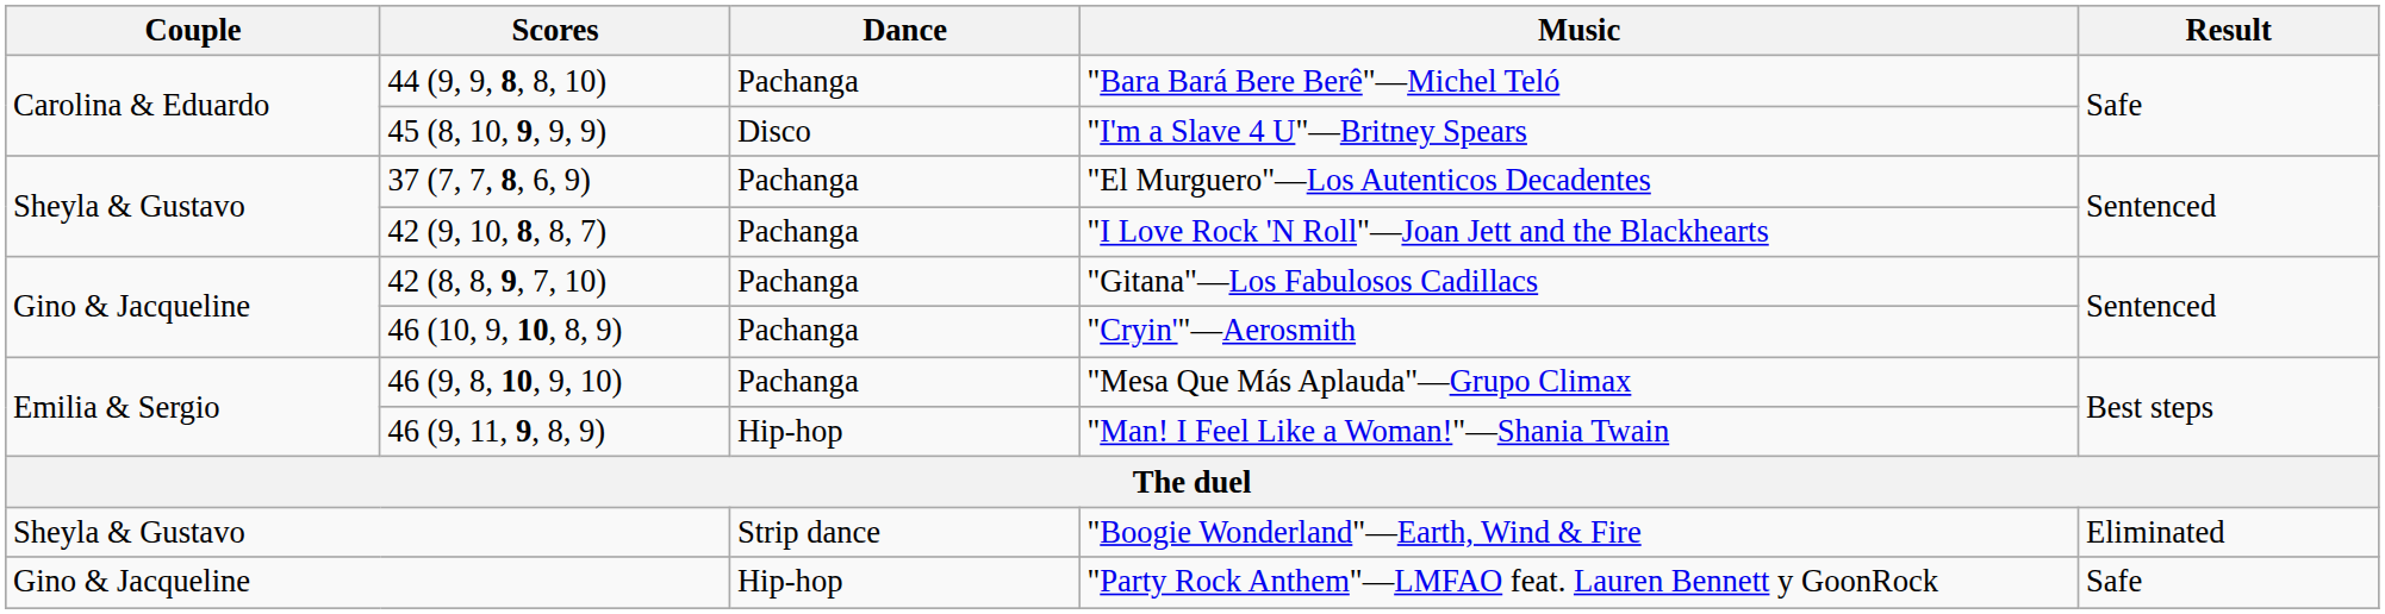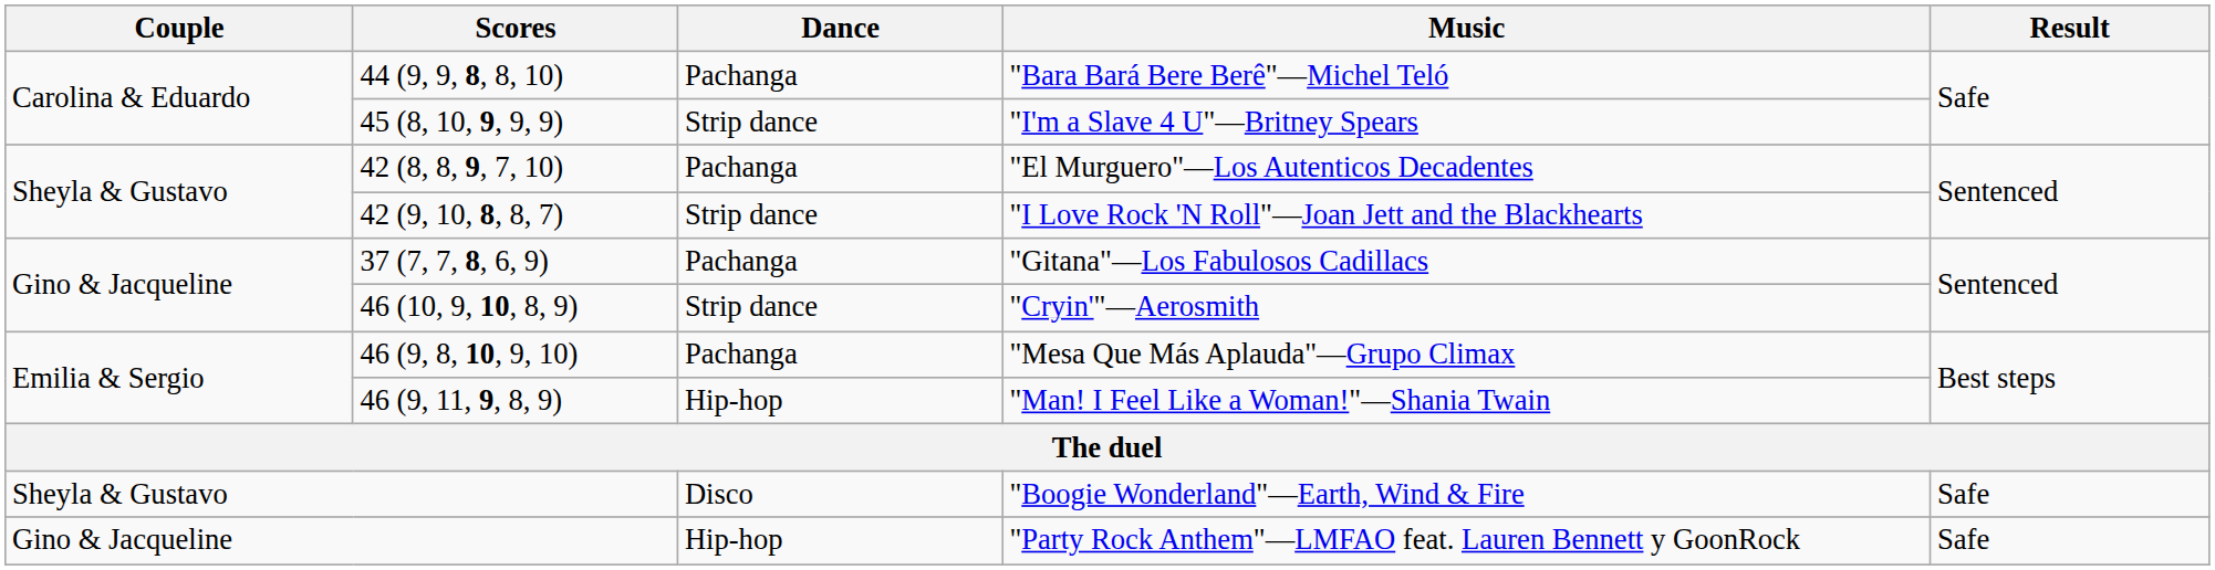 <table class="wikitable sortable" style="width:95%; white-space:nowrap;">
 <tr>
 <th style="width:15%;">Couple<br></th>
 <th style="width:14%;">Scores</th>
 <th style="width:14%;">Dance</th>
 <th style="width:40%;">Music</th>
 <th style="width:12%;">Result</th>
 </tr>
 <tr>
 <td rowspan=2>Carolina & Eduardo<br></td>
 <td>44 (9, 9, <strong>8</strong>, 8, 10)</td>
 <td>Pachanga</td>
 <td>"<a href='#'>Bara Bará Bere Berê</a>"—<a href='#'>Michel Teló</a></td>
 <td rowspan=2>Safe</td>
 </tr>
 <tr>
 <td>45 (8, 10, <strong>9</strong>, 9, 9)</td>
-<td>Disco</td>
+<td>Strip dance</td>
 <td>"<a href='#'>I'm a Slave 4 U</a>"—<a href='#'>Britney Spears</a></td>
 </tr>
 <tr>
 <td rowspan=2>Sheyla & Gustavo<br></td>
-<td>37 (7, 7, <strong>8</strong>, 6, 9)</td>
+<td>42 (8, 8, <strong>9</strong>, 7, 10)</td>
 <td>Pachanga</td>
 <td>"El Murguero"—<a href='#'>Los Autenticos Decadentes</a></td>
 <td rowspan=2>Sentenced</td>
 </tr>
 <tr>
 <td>42 (9, 10, <strong>8</strong>, 8, 7)</td>
-<td>Pachanga</td>
+<td>Strip dance</td>
 <td>"<a href='#'>I Love Rock 'N Roll</a>"—<a href='#'>Joan Jett and the Blackhearts</a></td>
 </tr>
 <tr>
 <td rowspan=2>Gino & Jacqueline<br></td>
-<td>42 (8, 8, <strong>9</strong>, 7, 10)</td>
+<td>37 (7, 7, <strong>8</strong>, 6, 9)</td>
 <td>Pachanga</td>
 <td>"Gitana"—<a href='#'>Los Fabulosos Cadillacs</a></td>
 <td rowspan=2>Sentenced</td>
 </tr>
 <tr>
 <td>46 (10, 9, <strong>10</strong>, 8, 9)</td>
-<td>Pachanga</td>
+<td>Strip dance</td>
 <td>"<a href='#'>Cryin'</a>"—<a href='#'>Aerosmith</a></td>
 </tr>
 <tr>
 <td rowspan=2>Emilia & Sergio<br></td>
 <td>46 (9, 8, <strong>10</strong>, 9, 10)</td>
 <td>Pachanga</td>
 <td>"Mesa Que Más Aplauda"—<a href='#'>Grupo Climax</a></td>
 <td rowspan=2>Best steps</td>
 </tr>
 <tr>
 <td>46 (9, 11, <strong>9</strong>, 8, 9)</td>
 <td>Hip-hop</td>
 <td>"<a href='#'>Man! I Feel Like a Woman!</a>"—<a href='#'>Shania Twain</a></td>
 </tr>
 <tr>
 <th colspan=5>The duel</th>
 </tr>
 <tr>
 <td colspan=2>Sheyla & Gustavo</td>
-<td>Strip dance</td>
+<td>Disco</td>
 <td>"<a href='#'>Boogie Wonderland</a>"—<a href='#'>Earth, Wind & Fire</a></td>
-<td>Eliminated</td>
+<td>Safe</td>
 </tr>
 <tr>
 <td colspan=2>Gino & Jacqueline</td>
 <td>Hip-hop</td>
 <td>"<a href='#'>Party Rock Anthem</a>"—<a href='#'>LMFAO</a> feat. <a href='#'>Lauren Bennett</a> y GoonRock</td>
 <td>Safe</td>
 </tr>
 </table>
